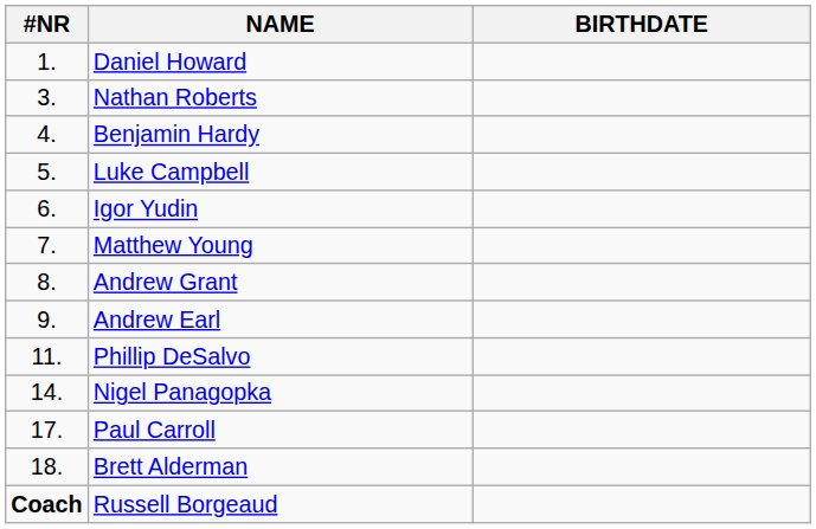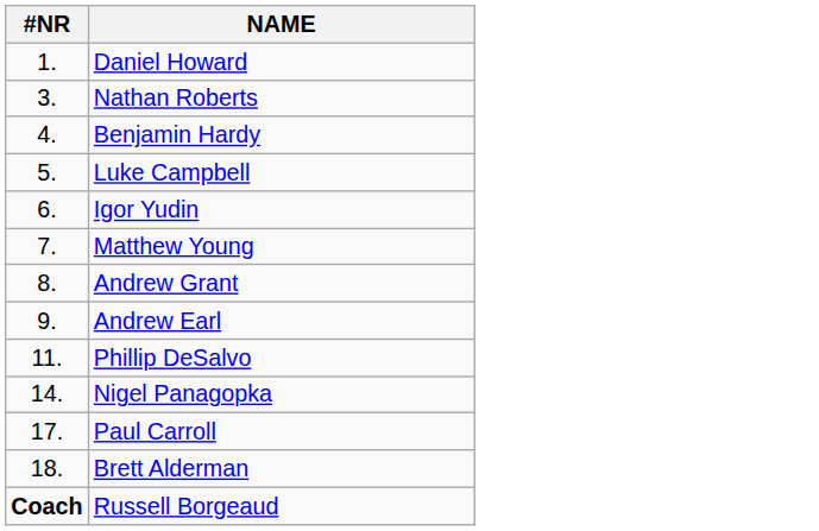 <table class="wikitable" style="border-collapse: collapse; font-size: 90%;">
 <tr>
 <th>#NR</th>
 <th align="left" style="width: 16em">NAME</th>
-<th align="center" style="width: 14em">BIRTHDATE</th>
 </tr>
 <tr>
 <td align="center">1.</td>
 <td><a href='#'>Daniel Howard</a></td>
-<td align="center"></td>
 </tr>
 <tr>
 <td align="center">3.</td>
 <td><a href='#'>Nathan Roberts</a></td>
-<td align="center"></td>
 </tr>
 <tr>
 <td align="center">4.</td>
 <td><a href='#'>Benjamin Hardy</a></td>
-<td align="center"></td>
 </tr>
 <tr>
 <td align="center">5.</td>
 <td><a href='#'>Luke Campbell</a></td>
-<td align="center"></td>
 </tr>
 <tr>
 <td align="center">6.</td>
 <td><a href='#'>Igor Yudin</a></td>
-<td align="center"></td>
 </tr>
 <tr>
 <td align="center">7.</td>
 <td><a href='#'>Matthew Young</a></td>
-<td align="center"></td>
 </tr>
 <tr>
 <td align="center">8.</td>
 <td><a href='#'>Andrew Grant</a></td>
-<td align="center"></td>
 </tr>
 <tr>
 <td align="center">9.</td>
 <td><a href='#'>Andrew Earl</a></td>
-<td align="center"></td>
 </tr>
 <tr>
 <td align="center">11.</td>
 <td><a href='#'>Phillip DeSalvo</a></td>
-<td align="center"></td>
 </tr>
 <tr>
 <td align="center">14.</td>
 <td><a href='#'>Nigel Panagopka</a></td>
-<td align="center"></td>
 </tr>
 <tr>
 <td align="center">17.</td>
 <td><a href='#'>Paul Carroll</a></td>
-<td align="center"></td>
 </tr>
 <tr>
 <td align="center">18.</td>
 <td><a href='#'>Brett Alderman</a></td>
-<td align="center"></td>
 </tr>
 <tr>
 <td align="center"><strong>Coach</strong></td>
 <td><a href='#'>Russell Borgeaud</a></td>
-<td align="center"></td>
 </tr>
 </table>
